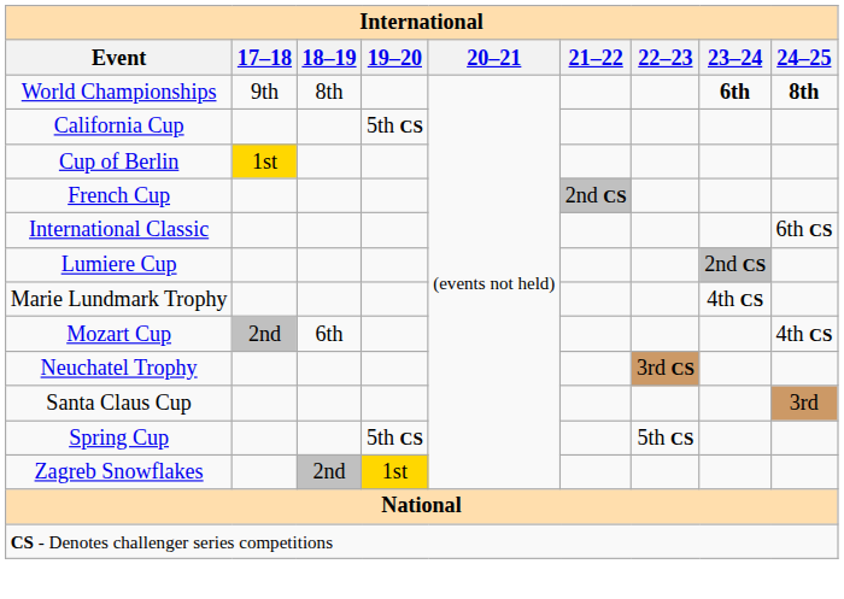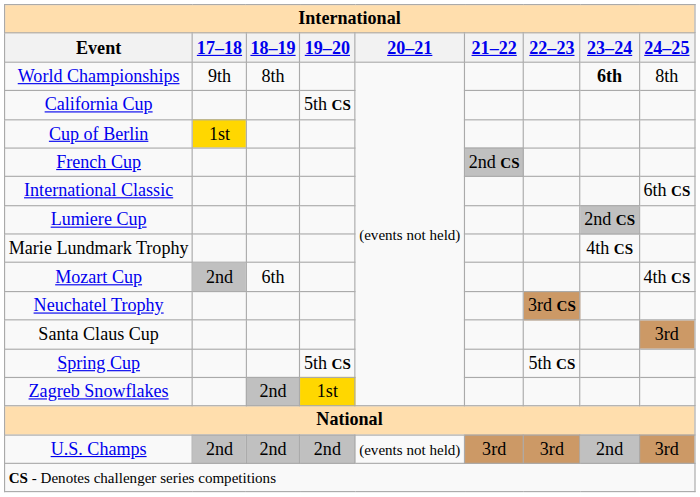 <table class="wikitable">
 <tr>
 <th colspan="9" style="background-color: #ffdead; " align="center"><strong>International</strong></th>
 </tr>
 <tr>
 <th>Event</th>
 <th><a href='#'>17–18</a></th>
 <th><a href='#'>18–19</a></th>
 <th><a href='#'>19–20</a></th>
 <th><a href='#'>20–21</a></th>
 <th><a href='#'>21–22</a></th>
 <th><a href='#'>22–23</a></th>
 <th><a href='#'>23–24</a></th>
 <th><a href='#'>24–25</a></th>
 </tr>
 <tr>
 <td align="center"><a href='#'>World Championships</a></td>
 <td align="center">9th</td>
 <td align="center">8th</td>
 <td></td>
 <td rowspan="12"><small>(events not held)</small></td>
 <td></td>
 <td></td>
 <td align="center"><strong>6th</strong></td>
-<td align="center"><strong>8th</strong></td>
+<td align="center">8th</td>
 </tr>
 <tr>
 <td align="center"><a href='#'>California Cup</a></td>
 <td></td>
 <td></td>
 <td align="center">5th <small><strong>CS</strong></small></td>
 <td></td>
 <td></td>
 <td></td>
 <td></td>
 </tr>
 <tr>
 <td align="center"><a href='#'>Cup of Berlin</a></td>
 <td bgcolor="gold" align="center">1st</td>
 <td></td>
 <td></td>
 <td></td>
 <td></td>
 <td></td>
 <td></td>
 </tr>
 <tr>
 <td align="center"><a href='#'>French Cup</a></td>
 <td></td>
 <td></td>
 <td align="center"></td>
 <td bgcolor="silver" align="center">2nd <small><strong>CS</strong></small></td>
 <td></td>
 <td></td>
 <td></td>
 </tr>
 <tr>
 <td align="center"><a href='#'>International Classic</a></td>
 <td></td>
 <td></td>
 <td></td>
 <td></td>
 <td></td>
 <td></td>
 <td align="center">6th <small><strong>CS</strong></small></td>
 </tr>
 <tr>
 <td align="center"><a href='#'>Lumiere Cup</a></td>
 <td></td>
 <td></td>
 <td></td>
 <td></td>
 <td></td>
 <td bgcolor="silver" align="center">2nd <small><strong>CS</strong></small></td>
 <td></td>
 </tr>
 <tr>
 <td align="center">Marie Lundmark Trophy</td>
 <td></td>
 <td></td>
 <td></td>
 <td></td>
 <td></td>
 <td align="center">4th <small><strong>CS</strong></small></td>
 <td></td>
 </tr>
 <tr>
 <td align="center"><a href='#'>Mozart Cup</a></td>
 <td bgcolor="silver" align="center">2nd</td>
 <td align="center">6th</td>
 <td></td>
 <td></td>
 <td></td>
 <td></td>
 <td>4th <small><strong>CS</strong></small></td>
 </tr>
 <tr>
 <td align="center"><a href='#'>Neuchatel Trophy</a></td>
 <td></td>
 <td></td>
 <td></td>
 <td></td>
 <td bgcolor="cc9966" align="center">3rd <small><strong>CS</strong></small></td>
 <td></td>
 <td></td>
 </tr>
 <tr>
 <td align="center">Santa Claus Cup</td>
 <td></td>
 <td></td>
 <td></td>
 <td></td>
 <td></td>
 <td></td>
 <td bgcolor="cc9966" align="center">3rd</td>
 </tr>
 <tr>
 <td align="center"><a href='#'>Spring Cup</a></td>
 <td></td>
 <td></td>
 <td align="center">5th <small><strong>CS</strong></small></td>
 <td></td>
 <td align="center">5th <small><strong>CS</strong></small></td>
 <td></td>
 <td></td>
 </tr>
 <tr>
 <td align="center"><a href='#'>Zagreb Snowflakes</a></td>
 <td></td>
 <td bgcolor="silver" align="center">2nd</td>
 <td bgcolor="gold" align="center">1st</td>
 <td></td>
 <td></td>
 <td></td>
 <td></td>
 </tr>
 <tr>
 <th colspan="9" style="background-color: #ffdead; " align="center"><strong>National</strong></th>
 </tr>
 <tr>
+<td align="center"><a href='#'>U.S. Champs</a></td>
+<td bgcolor="silver" align="center">2nd</td>
+<td bgcolor="silver" align="center">2nd</td>
+<td bgcolor="silver" align="center">2nd</td>
+<td><small>(events not held)</small></td>
+<td bgcolor="cc9966" align="center">3rd</td>
+<td bgcolor="cc9966" align="center">3rd</td>
+<td align="center" bgcolor="silver">2nd</td>
+<td bgcolor="cc9966" align="center">3rd</td>
+</tr>
+<tr>
 <td colspan="9"><small><strong>CS</strong> - Denotes challenger series competitions</small></td>
 </tr>
 </table>
